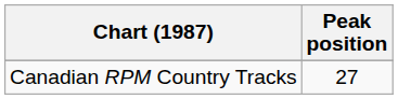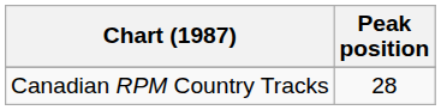 <table class="wikitable sortable">
 <tr>
 <th>Chart (1987)</th>
 <th>Peak<br>position</th>
 </tr>
 <tr>
 </tr>
 <tr>
 <td>Canadian <em>RPM</em> Country Tracks</td>
-<td align="center">27</td>
+<td align="center">28</td>
 </tr>
 </table>
